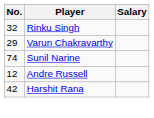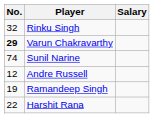 <table class="wikitable">
 <tr>
 <th scope="col">No.</th>
 <th scope="col">Player</th>
 <th scope="col">Salary</th>
 </tr>
 <tr>
 <td>32</td>
 <td><a href='#'>Rinku Singh</a></td>
 <td></td>
 </tr>
 <tr>
-<td>29</td>
+<td><strong>29</strong></td>
 <td><a href='#'>Varun Chakravarthy</a></td>
 <td></td>
 </tr>
 <tr>
 <td>74</td>
 <td><a href='#'>Sunil Narine</a></td>
 <td></td>
 </tr>
 <tr>
 <td>12</td>
 <td><a href='#'>Andre Russell</a></td>
 <td></td>
 </tr>
 <tr>
-<td>42</td>
+<td>19</td>
+<td><a href='#'>Ramandeep Singh</a></td>
+<td></td>
+</tr>
+<tr>
+<td>22</td>
 <td><a href='#'>Harshit Rana</a></td>
 <td></td>
 </tr>
 </table>
